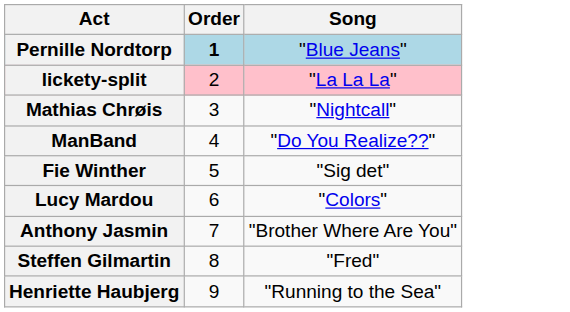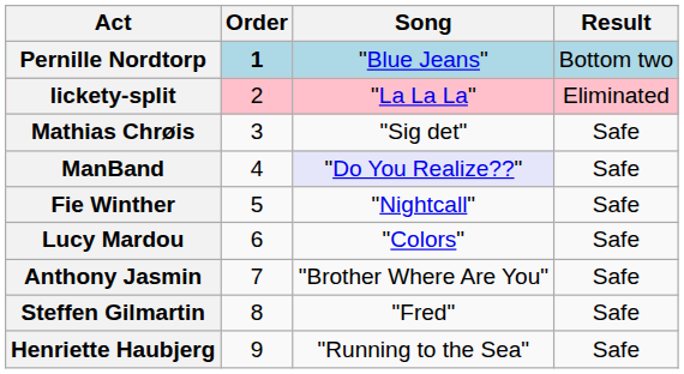 <table class="wikitable plainrowheaders" style="text-align:center;">
 <tr>
 <th scope="col">Act</th>
 <th scope="col">Order</th>
 <th scope="col">Song</th>
+<th scope="col">Result</th>
 </tr>
 <tr style="background:lightblue;">
 <th scope=row>Pernille Nordtorp</th>
 <td><strong>1</strong></td>
 <td>"<a href='#'>Blue Jeans</a>"</td>
+<td>Bottom two</td>
 </tr>
 <tr style="background:pink;">
 <th scope=row>lickety-split</th>
 <td>2</td>
 <td>"<a href='#'>La La La</a>"</td>
+<td>Eliminated</td>
 </tr>
 <tr>
 <th scope=row>Mathias Chrøis</th>
 <td>3</td>
-<td>"<a href='#'>Nightcall</a>"</td>
+<td>"Sig det"</td>
+<td>Safe</td>
 </tr>
 <tr>
 <th scope=row>ManBand</th>
 <td>4</td>
-<td>"<a href='#'>Do You Realize??</a>"</td>
+<td style="background: lavender;">"<a href='#'>Do You Realize??</a>"</td>
+<td>Safe</td>
 </tr>
 <tr>
 <th scope=row>Fie Winther</th>
 <td>5</td>
-<td>"Sig det"</td>
+<td>"<a href='#'>Nightcall</a>"</td>
+<td>Safe</td>
 </tr>
 <tr>
 <th scope=row>Lucy Mardou</th>
 <td>6</td>
 <td>"<a href='#'>Colors</a>"</td>
+<td>Safe</td>
 </tr>
 <tr>
 <th scope=row>Anthony Jasmin</th>
 <td>7</td>
 <td>"Brother Where Are You"</td>
+<td>Safe</td>
 </tr>
 <tr>
 <th scope=row>Steffen Gilmartin</th>
 <td>8</td>
 <td>"Fred"</td>
+<td>Safe</td>
 </tr>
 <tr>
 <th scope=row>Henriette Haubjerg</th>
 <td>9</td>
 <td>"Running to the Sea"</td>
+<td>Safe</td>
 </tr>
 </table>
